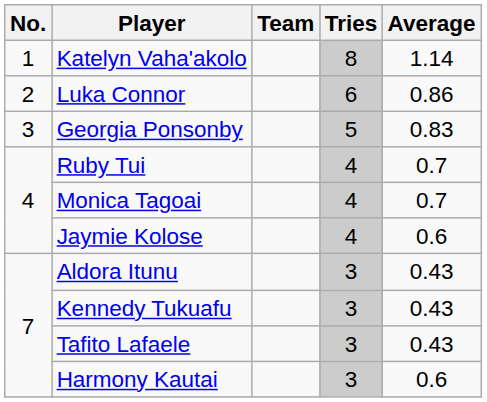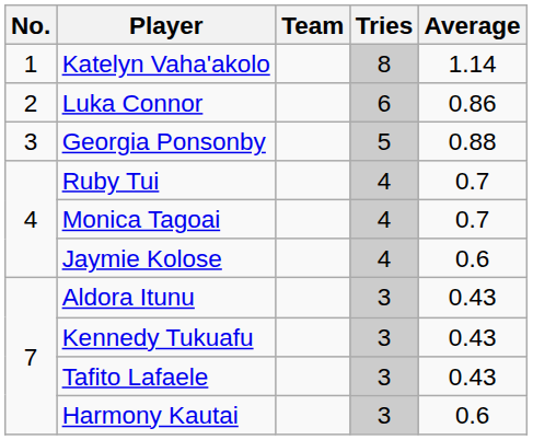 <table class="wikitable sortable" style="text-align:center; font-size:95%">
 <tr>
 <th>No.</th>
 <th>Player</th>
 <th>Team</th>
 <th>Tries</th>
 <th>Average</th>
 </tr>
 <tr>
 <td rowspan="1">1</td>
 <td style="text-align:left"> <a href='#'>Katelyn Vaha'akolo</a></td>
 <td style="text-align:left"> </td>
 <td style="background:#ccc">8</td>
 <td>1.14</td>
 </tr>
 <tr>
 <td>2</td>
 <td style="text-align:left"> <a href='#'>Luka Connor</a></td>
 <td style="text-align:left"> </td>
 <td style="background:#ccc">6</td>
 <td>0.86</td>
 </tr>
 <tr>
 <td>3</td>
 <td style="text-align:left"> <a href='#'>Georgia Ponsonby</a></td>
 <td style="text-align:left"> </td>
 <td style="background:#ccc">5</td>
-<td>0.83</td>
+<td>0.88</td>
 </tr>
 <tr>
 <td rowspan="3">4</td>
 <td style="text-align:left"> <a href='#'>Ruby Tui</a></td>
 <td style="text-align:left"> </td>
 <td style="background:#ccc">4</td>
 <td>0.7</td>
 </tr>
 <tr>
 <td style="text-align:left"> <a href='#'>Monica Tagoai</a></td>
 <td> </td>
 <td style="background:#ccc">4</td>
 <td>0.7</td>
 </tr>
 <tr>
 <td style="text-align:left"> <a href='#'>Jaymie Kolose</a></td>
 <td style="text-align:left"> </td>
 <td style="background:#ccc">4</td>
 <td>0.6</td>
 </tr>
 <tr>
 <td rowspan="4">7</td>
 <td style="text-align:left"> <a href='#'>Aldora Itunu</a></td>
 <td style="text-align:left"> </td>
 <td style="background:#ccc">3</td>
 <td>0.43</td>
 </tr>
 <tr>
 <td style="text-align:left"> <a href='#'>Kennedy Tukuafu</a></td>
 <td style="text-align:left"> </td>
 <td style="background:#ccc">3</td>
 <td>0.43</td>
 </tr>
 <tr>
 <td style="text-align:left"> <a href='#'>Tafito Lafaele</a></td>
 <td style="text-align:left"> </td>
 <td style="background:#ccc">3</td>
 <td>0.43</td>
 </tr>
 <tr>
 <td style="text-align:left"> <a href='#'>Harmony Kautai</a></td>
 <td style="text-align:left"> </td>
 <td style="background:#ccc">3</td>
 <td>0.6</td>
 </tr>
 </table>
